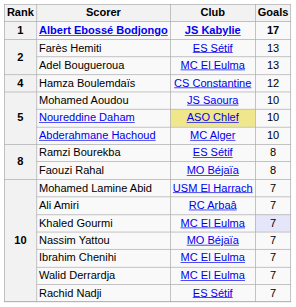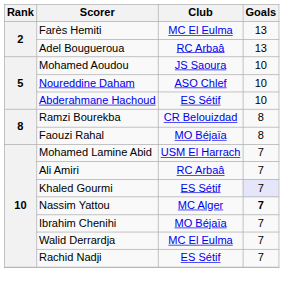 <table class="wikitable" style="text-align:center">
 <tr>
 <th>Rank</th>
 <th>Scorer</th>
 <th>Club</th>
 <th>Goals</th>
 </tr>
 <tr>
-<th rowspan="1">1</th>
-<td align="left"> <strong><a href='#'>Albert Ebossé Bodjongo</a></strong></td>
-<td><strong><a href='#'>JS Kabylie</a></strong></td>
-<td><strong>17</strong></td>
-</tr>
-<tr>
 <th rowspan="2">2</th>
 <td align="left"> Farès Hemiti</td>
-<td><a href='#'>ES Sétif</a></td>
+<td><a href='#'>MC El Eulma</a></td>
 <td>13</td>
 </tr>
 <tr>
 <td align="left"> Adel Bougueroua</td>
-<td><a href='#'>MC El Eulma</a></td>
+<td><a href='#'>RC Arbaâ</a></td>
 <td>13</td>
-</tr>
-<tr>
-<th rowspan="1">4</th>
-<td align="left"> Hamza Boulemdaïs</td>
-<td><a href='#'>CS Constantine</a></td>
-<td>12</td>
 </tr>
 <tr>
 <th rowspan="3">5</th>
 <td align="left"> Mohamed Aoudou</td>
 <td><a href='#'>JS Saoura</a></td>
 <td>10</td>
 </tr>
 <tr>
 <td align="left"> <a href='#'>Noureddine Daham</a></td>
-<td style="background: khaki;"><a href='#'>ASO Chlef</a></td>
+<td><a href='#'>ASO Chlef</a></td>
 <td>10</td>
 </tr>
 <tr>
 <td align="left"> <a href='#'>Abderahmane Hachoud</a></td>
-<td><a href='#'>MC Alger</a></td>
+<td><a href='#'>ES Sétif</a></td>
 <td>10</td>
 </tr>
 <tr>
 <th rowspan="2">8</th>
 <td align="left"> Ramzi Bourekba</td>
-<td><a href='#'>ES Sétif</a></td>
+<td><a href='#'>CR Belouizdad</a></td>
 <td>8</td>
 </tr>
 <tr>
 <td align="left"> Faouzi Rahal</td>
 <td><a href='#'>MO Béjaïa</a></td>
 <td>8</td>
 </tr>
 <tr>
 <th rowspan="7">10</th>
 <td align="left"> Mohamed Lamine Abid</td>
 <td><a href='#'>USM El Harrach</a></td>
 <td>7</td>
 </tr>
 <tr>
 <td align="left"> Ali Amiri</td>
 <td><a href='#'>RC Arbaâ</a></td>
 <td>7</td>
 </tr>
 <tr>
 <td align="left"> Khaled Gourmi</td>
-<td><a href='#'>MC El Eulma</a></td>
+<td><a href='#'>ES Sétif</a></td>
 <td style="background: lavender;">7</td>
 </tr>
 <tr>
 <td align="left"> Nassim Yattou</td>
-<td><a href='#'>MO Béjaïa</a></td>
-<td>7</td>
+<td><a href='#'>MC Alger</a></td>
+<td><strong>7</strong></td>
 </tr>
 <tr>
 <td align="left"> Ibrahim Chenihi</td>
-<td><a href='#'>MC El Eulma</a></td>
+<td><a href='#'>MO Béjaïa</a></td>
 <td>7</td>
 </tr>
 <tr>
 <td align="left"> Walid Derrardja</td>
 <td><a href='#'>MC El Eulma</a></td>
 <td>7</td>
 </tr>
 <tr>
 <td align="left"> Rachid Nadji</td>
 <td><a href='#'>ES Sétif</a></td>
 <td>7</td>
 </tr>
 <tr>
 </tr>
 </table>
